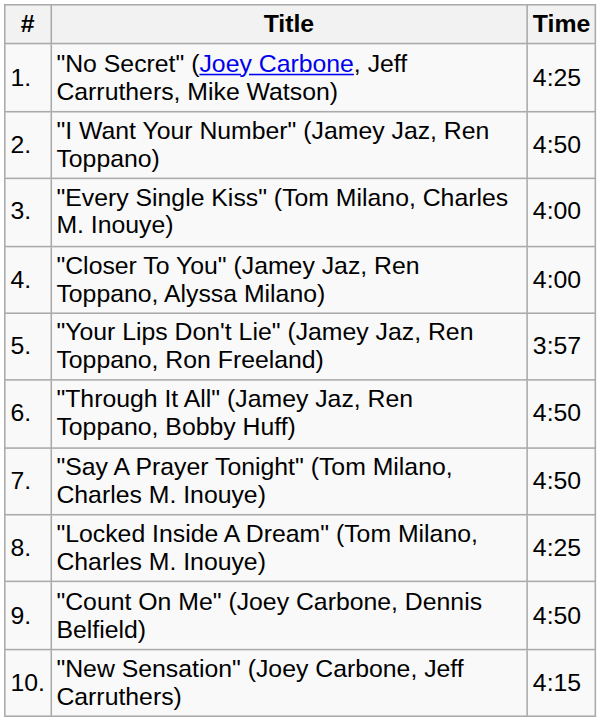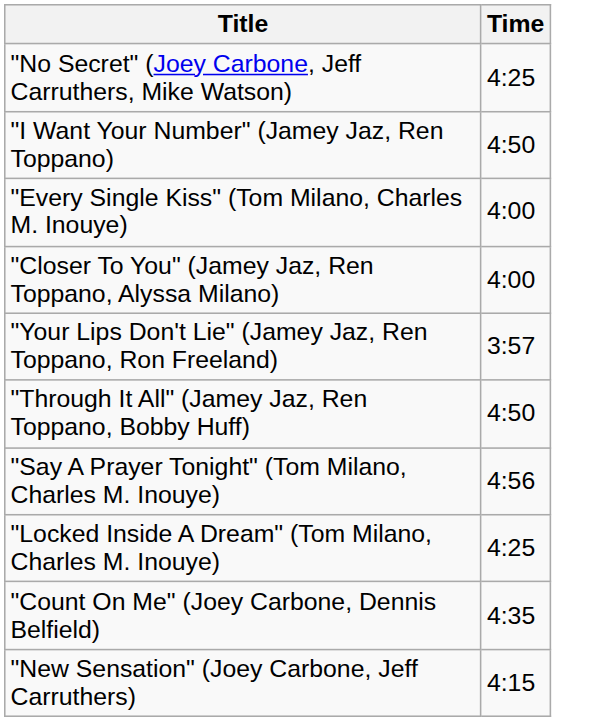 <table class="wikitable">
 <tr>
-<th>#</th>
 <th width="300">Title</th>
 <th>Time</th>
 </tr>
 <tr>
-<td>1.</td>
 <td>"No Secret" (<a href='#'>Joey Carbone</a>, Jeff Carruthers, Mike Watson)</td>
 <td>4:25</td>
 </tr>
 <tr>
-<td>2.</td>
 <td>"I Want Your Number" (Jamey Jaz, Ren Toppano)</td>
 <td>4:50</td>
 </tr>
 <tr>
-<td>3.</td>
 <td>"Every Single Kiss" (Tom Milano, Charles M. Inouye)</td>
 <td>4:00</td>
 </tr>
 <tr>
-<td>4.</td>
 <td>"Closer To You" (Jamey Jaz, Ren Toppano, Alyssa Milano)</td>
 <td>4:00</td>
 </tr>
 <tr>
-<td>5.</td>
 <td>"Your Lips Don't Lie" (Jamey Jaz, Ren Toppano, Ron Freeland)</td>
 <td>3:57</td>
 </tr>
 <tr>
-<td>6.</td>
 <td>"Through It All" (Jamey Jaz, Ren Toppano, Bobby Huff)</td>
 <td>4:50</td>
 </tr>
 <tr>
-<td>7.</td>
 <td>"Say A Prayer Tonight" (Tom Milano, Charles M. Inouye)</td>
-<td>4:50</td>
+<td>4:56</td>
 </tr>
 <tr>
-<td>8.</td>
 <td>"Locked Inside A Dream" (Tom Milano, Charles M. Inouye)</td>
 <td>4:25</td>
 </tr>
 <tr>
-<td>9.</td>
 <td>"Count On Me" (Joey Carbone, Dennis Belfield)</td>
-<td>4:50</td>
+<td>4:35</td>
 </tr>
 <tr>
-<td>10.</td>
 <td>"New Sensation" (Joey Carbone, Jeff Carruthers)</td>
 <td>4:15</td>
 </tr>
 </table>
